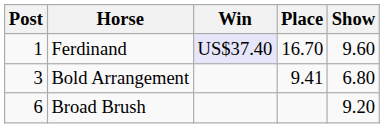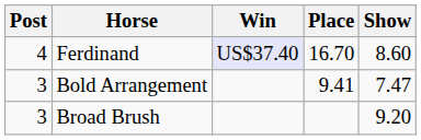 <table class="wikitable" border="1">
 <tr>
 <th>Post</th>
 <th>Horse</th>
 <th>Win</th>
 <th>Place</th>
 <th>Show</th>
 </tr>
 <tr>
-<td align="right">1</td>
+<td align="right">4</td>
 <td>Ferdinand</td>
 <td align="right" style="background: lavender;">US$37.40</td>
 <td align="right">16.70</td>
-<td align="right">9.60</td>
+<td align="right">8.60</td>
 </tr>
 <tr>
 <td align="right">3</td>
 <td>Bold Arrangement</td>
 <td></td>
 <td align="right">9.41</td>
-<td align="right">6.80</td>
+<td align="right">7.47</td>
 </tr>
 <tr>
-<td align="right">6</td>
+<td align="right">3</td>
 <td>Broad Brush</td>
 <td></td>
 <td></td>
 <td align="right">9.20</td>
 </tr>
 </table>
